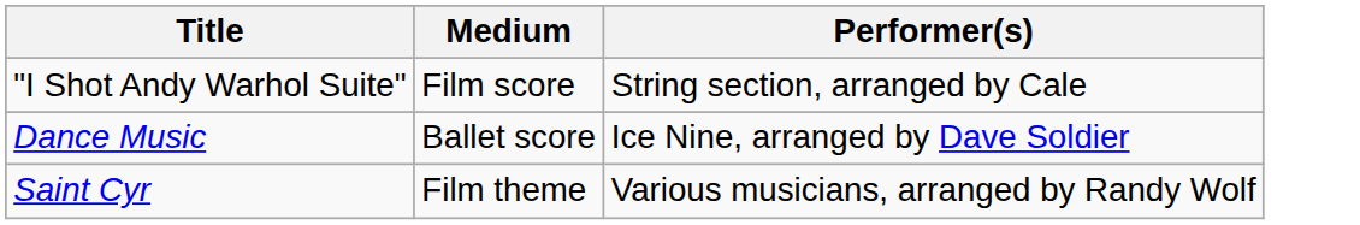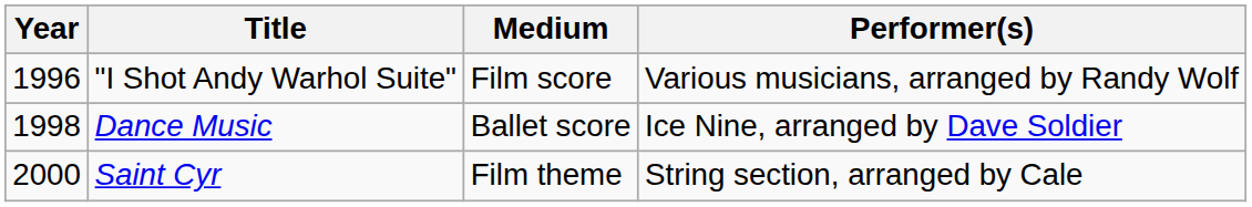 <table class="wikitable">
 <tr>
+<th>Year</th>
 <th>Title</th>
 <th>Medium</th>
 <th>Performer(s)</th>
 </tr>
 <tr>
+<td>1996</td>
 <td>"I Shot Andy Warhol Suite"</td>
 <td>Film score</td>
-<td>String section, arranged by Cale</td>
+<td>Various musicians, arranged by Randy Wolf</td>
 </tr>
 <tr>
+<td>1998</td>
 <td><em><a href='#'>Dance Music</a></em></td>
 <td>Ballet score</td>
 <td>Ice Nine, arranged by <a href='#'>Dave Soldier</a></td>
 </tr>
 <tr>
+<td>2000</td>
 <td><em><a href='#'>Saint Cyr</a></em></td>
 <td>Film theme</td>
-<td>Various musicians, arranged by Randy Wolf</td>
+<td>String section, arranged by Cale</td>
 </tr>
 </table>
